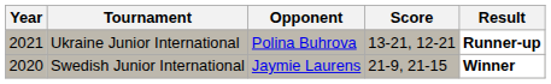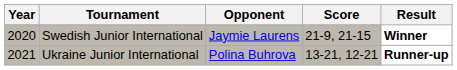 <table class="sortable wikitable" style="font-size: 90%;">
 <tr>
 <th>Year</th>
 <th>Tournament</th>
 <th>Opponent</th>
 <th>Score</th>
 <th>Result</th>
 </tr>
 <tr style="background:#BDB8AD">
+<td align="center">2020</td>
+<td align="left">Swedish Junior International</td>
+<td align="left"> <a href='#'>Jaymie Laurens</a></td>
+<td align="left">21-9, 21-15</td>
+<td style="text-align:left; background:white"> <strong>Winner</strong></td>
+</tr>
+<tr style="background:#BDB8AD">
 <td align="center">2021</td>
 <td align="left">Ukraine Junior International</td>
 <td align="left"> <a href='#'>Polina Buhrova</a></td>
 <td align="left">13-21, 12-21</td>
 <td style="text-align:left; background:white"> <strong>Runner-up</strong></td>
 </tr>
-<tr style="background:#BDB8AD">
-<td align="center">2020</td>
-<td align="left">Swedish Junior International</td>
-<td align="left"> <a href='#'>Jaymie Laurens</a></td>
-<td align="left">21-9, 21-15</td>
-<td style="text-align:left; background:white"> <strong>Winner</strong></td>
-</tr>
 </table>
